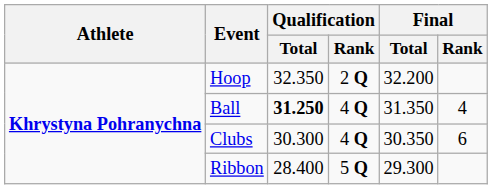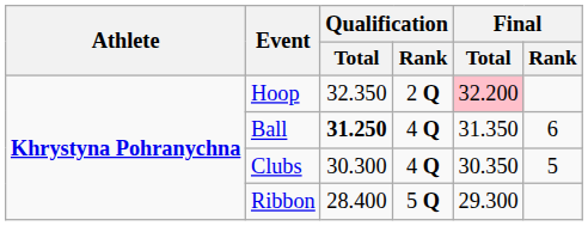 <table class=wikitable style="font-size:90%">
 <tr>
 <th rowspan=2>Athlete</th>
 <th rowspan=2>Event</th>
 <th colspan=2>Qualification</th>
 <th colspan=2>Final</th>
 </tr>
 <tr style="font-size:95%">
 <th>Total</th>
 <th>Rank</th>
 <th>Total</th>
 <th>Rank</th>
 </tr>
 <tr align=center>
 <td align=left rowspan="4"><strong><a href='#'>Khrystyna Pohranychna</a></strong></td>
 <td align=left><a href='#'>Hoop</a></td>
 <td>32.350</td>
 <td>2 <strong>Q</strong></td>
-<td>32.200</td>
+<td style="background: pink;">32.200</td>
 <td></td>
 </tr>
 <tr align=center>
 <td align=left><a href='#'>Ball</a></td>
 <td><strong>31.250</strong></td>
 <td>4 <strong>Q</strong></td>
 <td>31.350</td>
-<td>4</td>
+<td>6</td>
 </tr>
 <tr align=center>
 <td align=left><a href='#'>Clubs</a></td>
 <td>30.300</td>
 <td>4 <strong>Q</strong></td>
 <td>30.350</td>
-<td>6</td>
+<td>5</td>
 </tr>
 <tr align=center>
 <td align=left><a href='#'>Ribbon</a></td>
 <td>28.400</td>
 <td>5 <strong>Q</strong></td>
 <td>29.300</td>
 <td></td>
 </tr>
 </table>
